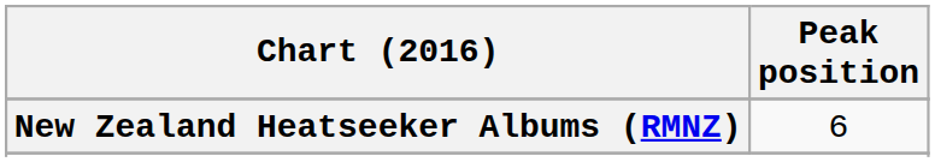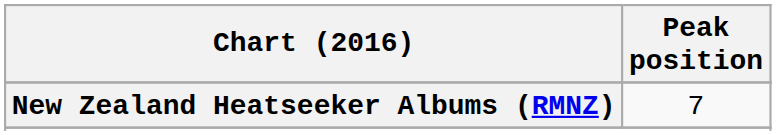 <table class="wikitable sortable plainrowheaders" style="text-align:center">
 <tr>
 <th scope="col">Chart (2016)</th>
 <th scope="col">Peak<br>position</th>
 </tr>
 <tr>
 </tr>
 <tr>
 </tr>
 <tr>
 </tr>
 <tr>
 </tr>
 <tr>
 </tr>
 <tr>
 </tr>
 <tr>
 </tr>
 <tr>
 </tr>
 <tr>
 <th scope="row">New Zealand Heatseeker Albums (<a href='#'>RMNZ</a>)</th>
-<td>6</td>
+<td>7</td>
 </tr>
 <tr>
 </tr>
 <tr>
 </tr>
 <tr>
 </tr>
 <tr>
 </tr>
 </table>
